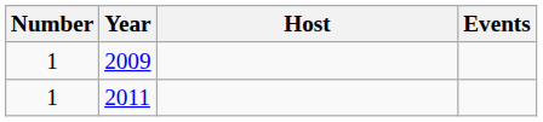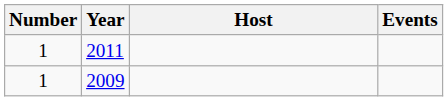 <table class="wikitable">
 <tr>
 <th width=20>Number</th>
 <th width=20>Year</th>
 <th width=200>Host</th>
 <th width=20>Events</th>
 </tr>
 <tr>
 <td align=center>1</td>
-<td><a href='#'>2009</a></td>
+<td><a href='#'>2011</a></td>
 <td></td>
 <td align=center></td>
 </tr>
 <tr>
 <td align=center>1</td>
-<td><a href='#'>2011</a></td>
+<td><a href='#'>2009</a></td>
 <td></td>
 <td align=center></td>
 </tr>
 </table>
